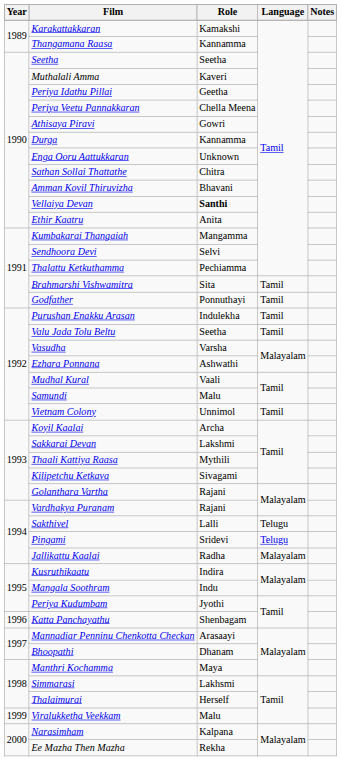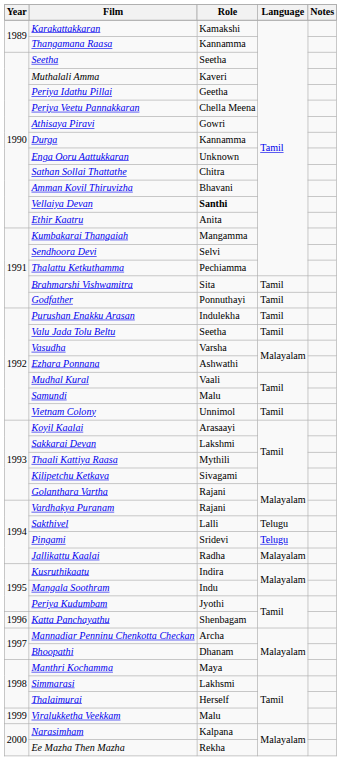 <table class="wikitable sortable">
 <tr style="background:#000;">
 <th>Year</th>
 <th>Film</th>
 <th>Role</th>
 <th>Language</th>
 <th class="unsortable">Notes</th>
 </tr>
 <tr>
 <td rowspan=2>1989</td>
 <td><em><a href='#'>Karakattakkaran</a></em></td>
 <td>Kamakshi</td>
 <td rowspan="16"><a href='#'>Tamil</a></td>
 <td></td>
 </tr>
 <tr>
 <td><em><a href='#'>Thangamana Raasa</a></em></td>
 <td>Kannamma</td>
 <td></td>
 </tr>
 <tr>
 <td rowspan=11>1990</td>
 <td><em><a href='#'>Seetha</a></em></td>
 <td>Seetha</td>
 <td></td>
 </tr>
 <tr>
 <td><em>Muthalali Amma</em></td>
 <td>Kaveri</td>
 <td></td>
 </tr>
 <tr>
 <td><em><a href='#'>Periya Idathu Pillai</a></em></td>
 <td>Geetha</td>
 <td></td>
 </tr>
 <tr>
 <td><em><a href='#'>Periya Veetu Pannakkaran</a></em></td>
 <td>Chella Meena</td>
 <td></td>
 </tr>
 <tr>
 <td><em><a href='#'>Athisaya Piravi</a></em></td>
 <td>Gowri</td>
 <td></td>
 </tr>
 <tr>
 <td><em><a href='#'>Durga</a></em></td>
 <td>Kannamma</td>
 <td></td>
 </tr>
 <tr>
 <td><em><a href='#'>Enga Ooru Aattukkaran</a></em></td>
 <td>Unknown</td>
 <td></td>
 </tr>
 <tr>
 <td><em><a href='#'>Sathan Sollai Thattathe</a></em></td>
 <td>Chitra</td>
 <td></td>
 </tr>
 <tr>
 <td><em><a href='#'>Amman Kovil Thiruvizha</a></em></td>
 <td>Bhavani</td>
 <td></td>
 </tr>
 <tr>
 <td><em><a href='#'>Vellaiya Devan</a></em></td>
 <td><strong>Santhi</strong></td>
 <td></td>
 </tr>
 <tr>
 <td><em><a href='#'>Ethir Kaatru</a></em></td>
 <td>Anita</td>
 <td></td>
 </tr>
 <tr>
 <td rowspan=5>1991</td>
 <td><em><a href='#'>Kumbakarai Thangaiah</a></em></td>
 <td>Mangamma</td>
 <td></td>
 </tr>
 <tr>
 <td><em><a href='#'>Sendhoora Devi</a></em></td>
 <td>Selvi</td>
 <td></td>
 </tr>
 <tr>
 <td><em><a href='#'>Thalattu Ketkuthamma</a></em></td>
 <td>Pechiamma</td>
 <td></td>
 </tr>
 <tr>
 <td><em><a href='#'>Brahmarshi Vishwamitra</a></em></td>
 <td>Sita</td>
 <td>Tamil</td>
 <td></td>
 </tr>
 <tr>
 <td><em><a href='#'>Godfather</a></em></td>
 <td>Ponnuthayi</td>
 <td>Tamil</td>
 <td></td>
 </tr>
 <tr>
 <td rowspan=7>1992</td>
 <td><em><a href='#'>Purushan Enakku Arasan</a></em></td>
 <td>Indulekha</td>
 <td>Tamil</td>
 <td></td>
 </tr>
 <tr>
 <td><em><a href='#'>Valu Jada Tolu Beltu</a></em></td>
 <td>Seetha</td>
 <td>Tamil</td>
 <td></td>
 </tr>
 <tr>
 <td><em><a href='#'>Vasudha</a></em></td>
 <td>Varsha</td>
 <td rowspan="2">Malayalam</td>
 <td></td>
 </tr>
 <tr>
 <td><em><a href='#'>Ezhara Ponnana</a></em></td>
 <td>Ashwathi</td>
 <td></td>
 </tr>
 <tr>
 <td><em><a href='#'>Mudhal Kural</a></em></td>
 <td>Vaali</td>
 <td rowspan="2">Tamil</td>
 <td></td>
 </tr>
 <tr>
 <td><em><a href='#'>Samundi</a></em></td>
 <td>Malu</td>
 <td></td>
 </tr>
 <tr>
 <td><em><a href='#'>Vietnam Colony</a></em></td>
 <td>Unnimol</td>
 <td>Tamil</td>
 <td></td>
 </tr>
 <tr>
 <td rowspan=5>1993</td>
 <td><em><a href='#'>Koyil Kaalai</a></em></td>
-<td>Archa</td>
+<td>Arasaayi</td>
 <td rowspan="4">Tamil</td>
 <td></td>
 </tr>
 <tr>
 <td><em><a href='#'>Sakkarai Devan</a></em></td>
 <td>Lakshmi</td>
 <td></td>
 </tr>
 <tr>
 <td><em><a href='#'>Thaali Kattiya Raasa</a></em></td>
 <td>Mythili</td>
 <td></td>
 </tr>
 <tr>
 <td><em><a href='#'>Kilipetchu Ketkava</a></em></td>
 <td>Sivagami</td>
 <td></td>
 </tr>
 <tr>
 <td><em><a href='#'>Golanthara Vartha</a></em></td>
 <td>Rajani</td>
 <td rowspan="2">Malayalam</td>
 <td></td>
 </tr>
 <tr>
 <td rowspan=4>1994</td>
 <td><em><a href='#'>Vardhakya Puranam</a></em></td>
 <td>Rajani</td>
 <td></td>
 </tr>
 <tr>
 <td><em><a href='#'>Sakthivel</a></em></td>
 <td>Lalli</td>
 <td>Telugu</td>
 <td></td>
 </tr>
 <tr>
 <td><em><a href='#'>Pingami</a></em></td>
 <td>Sridevi</td>
 <td><a href='#'>Telugu</a></td>
 <td></td>
 </tr>
 <tr>
 <td><em><a href='#'>Jallikattu Kaalai</a></em></td>
 <td>Radha</td>
 <td>Malayalam</td>
 <td></td>
 </tr>
 <tr>
 <td rowspan=3>1995</td>
 <td><em><a href='#'>Kusruthikaatu</a></em></td>
 <td>Indira</td>
 <td rowspan="2">Malayalam</td>
 <td></td>
 </tr>
 <tr>
 <td><em><a href='#'>Mangala Soothram</a></em></td>
 <td>Indu</td>
 <td></td>
 </tr>
 <tr>
 <td><em><a href='#'>Periya Kudumbam</a></em></td>
 <td>Jyothi</td>
 <td rowspan="2">Tamil</td>
 <td></td>
 </tr>
 <tr>
 <td>1996</td>
 <td><em><a href='#'>Katta Panchayathu</a></em></td>
 <td>Shenbagam</td>
 <td></td>
 </tr>
 <tr>
 <td rowspan=2>1997</td>
 <td><em><a href='#'>Mannadiar Penninu Chenkotta Checkan</a></em></td>
-<td>Arasaayi</td>
+<td>Archa</td>
 <td rowspan="3">Malayalam</td>
 <td></td>
 </tr>
 <tr>
 <td><em><a href='#'>Bhoopathi</a></em></td>
 <td>Dhanam</td>
 <td></td>
 </tr>
 <tr>
 <td rowspan=3>1998</td>
 <td><em><a href='#'>Manthri Kochamma</a></em></td>
 <td>Maya</td>
 <td></td>
 </tr>
 <tr>
 <td><em><a href='#'>Simmarasi</a></em></td>
 <td>Lakhsmi</td>
 <td rowspan="3">Tamil</td>
 <td></td>
 </tr>
 <tr>
 <td><em><a href='#'>Thalaimurai</a></em></td>
 <td>Herself</td>
 <td></td>
 </tr>
 <tr>
 <td>1999</td>
 <td><em><a href='#'>Viralukketha Veekkam</a></em></td>
 <td>Malu</td>
 <td></td>
 </tr>
 <tr>
 <td rowspan="2">2000</td>
 <td><em><a href='#'>Narasimham</a></em></td>
 <td>Kalpana</td>
 <td rowspan="2">Malayalam</td>
 <td></td>
 </tr>
 <tr>
 <td><em>Ee Mazha Then Mazha</em></td>
 <td>Rekha</td>
 <td></td>
 </tr>
 </table>
